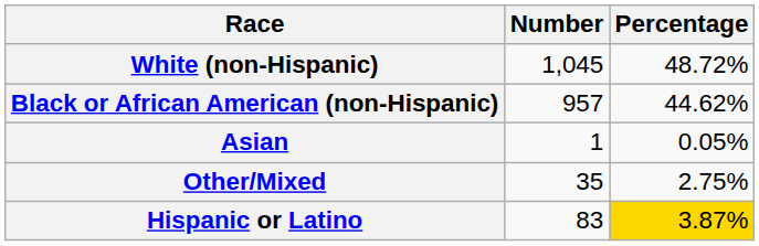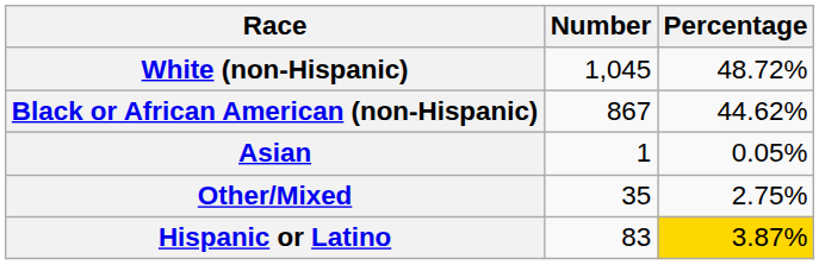 <table class="wikitable" style="text-align:right">
 <tr>
 <th scope="col">Race</th>
 <th scope="col">Number</th>
 <th scope="col">Percentage</th>
 </tr>
 <tr>
 <th scope="row"><a href='#'>White</a> (non-Hispanic)</th>
 <td>1,045</td>
 <td>48.72%</td>
 </tr>
 <tr>
 <th scope="row"><a href='#'>Black or African American</a> (non-Hispanic)</th>
-<td>957</td>
+<td>867</td>
 <td>44.62%</td>
 </tr>
 <tr>
 <th scope="row"><a href='#'>Asian</a></th>
 <td>1</td>
 <td>0.05%</td>
 </tr>
 <tr>
 <th scope="row"><a href='#'>Other/Mixed</a></th>
 <td>35</td>
 <td>2.75%</td>
 </tr>
 <tr>
 <th scope="row"><a href='#'>Hispanic</a> or <a href='#'>Latino</a></th>
 <td>83</td>
 <td style="background: gold;">3.87%</td>
 </tr>
 </table>
